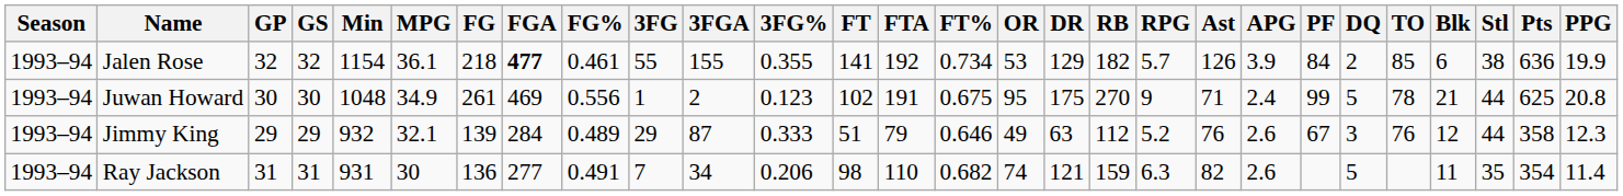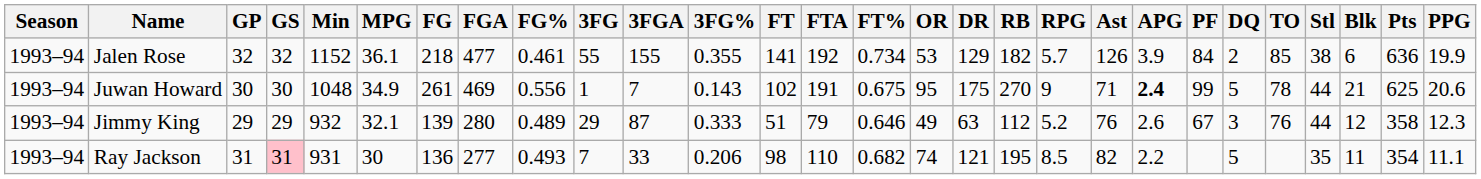 <table class="wikitable sortable">
 <tr>
 <th>Season</th>
 <th>Name</th>
 <th>GP</th>
 <th>GS</th>
 <th>Min</th>
 <th>MPG</th>
 <th>FG</th>
 <th>FGA</th>
 <th>FG%</th>
 <th>3FG</th>
 <th>3FGA</th>
 <th>3FG%</th>
 <th>FT</th>
 <th>FTA</th>
 <th>FT%</th>
 <th>OR</th>
 <th>DR</th>
 <th>RB</th>
 <th>RPG</th>
 <th>Ast</th>
 <th>APG</th>
 <th>PF</th>
 <th>DQ</th>
 <th>TO</th>
+<th>Stl</th>
 <th>Blk</th>
-<th>Stl</th>
 <th>Pts</th>
 <th>PPG</th>
 </tr>
 <tr>
 <td>1993–94</td>
 <td>Jalen Rose</td>
 <td>32</td>
 <td>32</td>
-<td>1154</td>
+<td>1152</td>
 <td>36.1</td>
 <td>218</td>
-<td><strong>477</strong></td>
+<td>477</td>
 <td>0.461</td>
 <td>55</td>
 <td>155</td>
 <td>0.355</td>
 <td>141</td>
 <td>192</td>
 <td>0.734</td>
 <td>53</td>
 <td>129</td>
 <td>182</td>
 <td>5.7</td>
 <td>126</td>
 <td>3.9</td>
 <td>84</td>
 <td>2</td>
 <td>85</td>
+<td>38</td>
 <td>6</td>
-<td>38</td>
 <td>636</td>
 <td>19.9</td>
 </tr>
 <tr>
 <td>1993–94</td>
 <td>Juwan Howard</td>
 <td>30</td>
 <td>30</td>
 <td>1048</td>
 <td>34.9</td>
 <td>261</td>
 <td>469</td>
 <td>0.556</td>
 <td>1</td>
-<td>2</td>
-<td>0.123</td>
+<td>7</td>
+<td>0.143</td>
 <td>102</td>
 <td>191</td>
 <td>0.675</td>
 <td>95</td>
 <td>175</td>
 <td>270</td>
 <td>9</td>
 <td>71</td>
-<td>2.4</td>
+<td><strong>2.4</strong></td>
 <td>99</td>
 <td>5</td>
 <td>78</td>
+<td>44</td>
 <td>21</td>
-<td>44</td>
 <td>625</td>
-<td>20.8</td>
+<td>20.6</td>
 </tr>
 <tr>
 <td>1993–94</td>
 <td>Jimmy King</td>
 <td>29</td>
 <td>29</td>
 <td>932</td>
 <td>32.1</td>
 <td>139</td>
-<td>284</td>
+<td>280</td>
 <td>0.489</td>
 <td>29</td>
 <td>87</td>
 <td>0.333</td>
 <td>51</td>
 <td>79</td>
 <td>0.646</td>
 <td>49</td>
 <td>63</td>
 <td>112</td>
 <td>5.2</td>
 <td>76</td>
 <td>2.6</td>
 <td>67</td>
 <td>3</td>
 <td>76</td>
+<td>44</td>
 <td>12</td>
-<td>44</td>
 <td>358</td>
 <td>12.3</td>
 </tr>
 <tr>
 <td>1993–94</td>
 <td>Ray Jackson</td>
 <td>31</td>
-<td>31</td>
+<td style="background: pink;">31</td>
 <td>931</td>
 <td>30</td>
 <td>136</td>
 <td>277</td>
-<td>0.491</td>
+<td>0.493</td>
 <td>7</td>
-<td>34</td>
+<td>33</td>
 <td>0.206</td>
 <td>98</td>
 <td>110</td>
 <td>0.682</td>
 <td>74</td>
 <td>121</td>
-<td>159</td>
-<td>6.3</td>
+<td>195</td>
+<td>8.5</td>
 <td>82</td>
-<td>2.6</td>
+<td>2.2</td>
 <td></td>
 <td>5</td>
 <td></td>
+<td>35</td>
 <td>11</td>
-<td>35</td>
 <td>354</td>
-<td>11.4</td>
+<td>11.1</td>
 </tr>
 </table>
